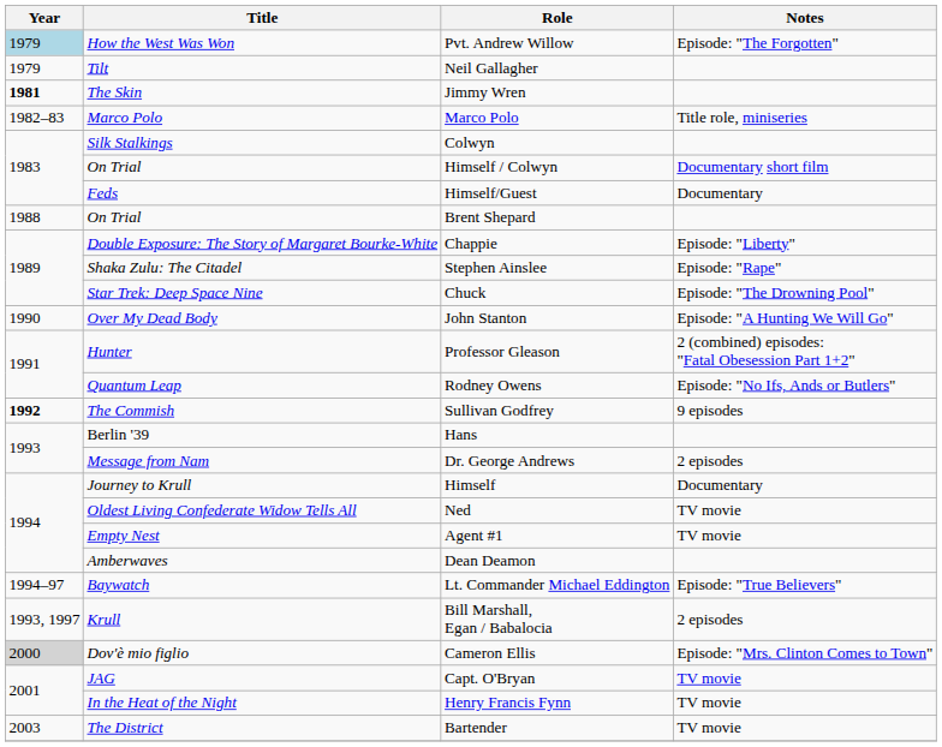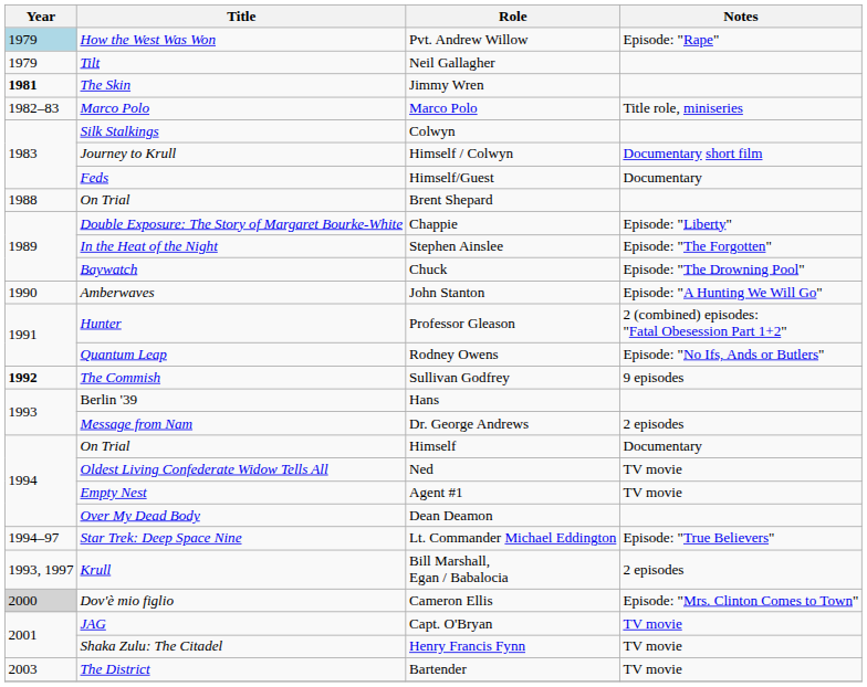 <table class="wikitable sortable">
 <tr>
 <th class=unsortable>Year</th>
 <th class=unsortable>Title</th>
 <th class=unsortable>Role</th>
 <th>Notes</th>
 </tr>
 <tr>
 <td style="background: lightblue;">1979</td>
 <td><em><a href='#'>How the West Was Won</a></em></td>
 <td>Pvt. Andrew Willow</td>
-<td>Episode: "<a href='#'>The Forgotten</a>"</td>
+<td>Episode: "<a href='#'>Rape</a>"</td>
 </tr>
 <tr>
 <td>1979</td>
 <td><em><a href='#'>Tilt</a></em></td>
 <td>Neil Gallagher</td>
 <td></td>
 </tr>
 <tr>
 <td><strong>1981</strong></td>
 <td><em><a href='#'>The Skin</a></em></td>
 <td>Jimmy Wren</td>
 <td></td>
 </tr>
 <tr>
 <td>1982–83</td>
 <td><em><a href='#'>Marco Polo</a></em></td>
 <td><a href='#'>Marco Polo</a></td>
 <td>Title role, <a href='#'>miniseries</a></td>
 </tr>
 <tr>
 <td rowspan="3">1983</td>
 <td><em><a href='#'>Silk Stalkings</a></em></td>
 <td>Colwyn</td>
 <td></td>
 </tr>
 <tr>
-<td><em>On Trial</em></td>
+<td><em>Journey to Krull</em></td>
 <td>Himself / Colwyn</td>
 <td><a href='#'>Documentary</a> <a href='#'>short film</a></td>
 </tr>
 <tr>
 <td><em><a href='#'>Feds</a></em></td>
 <td>Himself/Guest</td>
 <td>Documentary</td>
 </tr>
 <tr>
 <td>1988</td>
 <td><em>On Trial</em></td>
 <td>Brent Shepard</td>
 <td></td>
 </tr>
 <tr>
 <td rowspan="3">1989</td>
 <td><em><a href='#'>Double Exposure: The Story of Margaret Bourke-White</a></em></td>
 <td>Chappie</td>
 <td>Episode: "<a href='#'>Liberty</a>"</td>
 </tr>
 <tr>
-<td><em>Shaka Zulu: The Citadel</em></td>
+<td><em><a href='#'>In the Heat of the Night</a></em></td>
 <td>Stephen Ainslee</td>
-<td>Episode: "<a href='#'>Rape</a>"</td>
+<td>Episode: "<a href='#'>The Forgotten</a>"</td>
 </tr>
 <tr>
-<td><em><a href='#'>Star Trek: Deep Space Nine</a></em></td>
+<td><em><a href='#'>Baywatch</a></em></td>
 <td>Chuck</td>
 <td>Episode: "<a href='#'>The Drowning Pool</a>"</td>
 </tr>
 <tr>
 <td>1990</td>
-<td><em><a href='#'>Over My Dead Body</a></em></td>
+<td><em>Amberwaves</em></td>
 <td>John Stanton</td>
 <td>Episode: "<a href='#'>A Hunting We Will Go</a>"</td>
 </tr>
 <tr>
 <td rowspan="2">1991</td>
 <td><em><a href='#'>Hunter</a></em></td>
 <td>Professor Gleason</td>
 <td>2 (combined) episodes:<br>"<a href='#'>Fatal Obesession Part 1+2</a>"</td>
 </tr>
 <tr>
 <td><em><a href='#'>Quantum Leap</a></em></td>
 <td>Rodney Owens</td>
 <td>Episode: "<a href='#'>No Ifs, Ands or Butlers</a>"</td>
 </tr>
 <tr>
 <td><strong>1992</strong></td>
 <td><em><a href='#'>The Commish</a></em></td>
 <td>Sullivan Godfrey</td>
 <td>9 episodes</td>
 </tr>
 <tr>
 <td rowspan="2">1993</td>
 <td>Berlin '39</td>
 <td>Hans</td>
 <td></td>
 </tr>
 <tr>
 <td><em><a href='#'>Message from Nam</a></em></td>
 <td>Dr. George Andrews</td>
 <td>2 episodes</td>
 </tr>
 <tr>
 <td rowspan="4">1994</td>
-<td><em>Journey to Krull</em></td>
+<td><em>On Trial</em></td>
 <td>Himself</td>
 <td>Documentary</td>
 </tr>
 <tr>
 <td><em><a href='#'>Oldest Living Confederate Widow Tells All</a></em></td>
 <td>Ned</td>
 <td>TV movie</td>
 </tr>
 <tr>
 <td><em><a href='#'>Empty Nest</a></em></td>
 <td>Agent #1</td>
 <td>TV movie</td>
 </tr>
 <tr>
-<td><em>Amberwaves</em></td>
+<td><em><a href='#'>Over My Dead Body</a></em></td>
 <td>Dean Deamon</td>
 <td></td>
 </tr>
 <tr>
 <td>1994–97</td>
-<td><em><a href='#'>Baywatch</a></em></td>
+<td><em><a href='#'>Star Trek: Deep Space Nine</a></em></td>
 <td>Lt. Commander <a href='#'>Michael Eddington</a></td>
 <td>Episode: "<a href='#'>True Believers</a>"</td>
 </tr>
 <tr>
 <td>1993, 1997</td>
 <td><em><a href='#'>Krull</a></em></td>
 <td>Bill Marshall,<br>Egan / Babalocia</td>
 <td>2 episodes</td>
 </tr>
 <tr>
 <td style="background: lightgrey;">2000</td>
 <td><em>Dov'è mio figlio</em></td>
 <td>Cameron Ellis</td>
 <td>Episode: "<a href='#'>Mrs. Clinton Comes to Town</a>"</td>
 </tr>
 <tr>
 <td rowspan="2">2001</td>
 <td><em><a href='#'>JAG</a></em></td>
 <td>Capt. O'Bryan</td>
 <td><a href='#'>TV movie</a></td>
 </tr>
 <tr>
-<td><em><a href='#'>In the Heat of the Night</a></em></td>
+<td><em>Shaka Zulu: The Citadel</em></td>
 <td><a href='#'>Henry Francis Fynn</a></td>
 <td>TV movie</td>
 </tr>
 <tr>
 <td>2003</td>
 <td><em><a href='#'>The District</a></em></td>
 <td>Bartender</td>
 <td>TV movie</td>
 </tr>
 <tr>
 </tr>
 </table>
